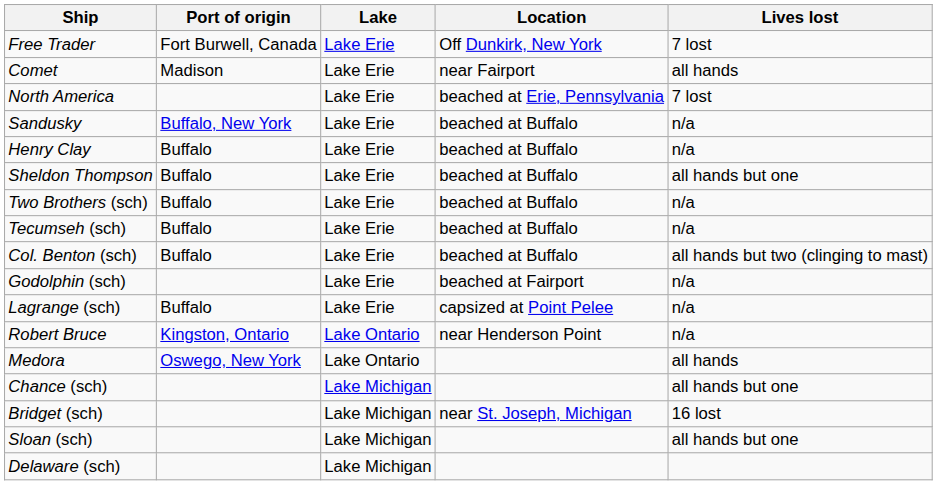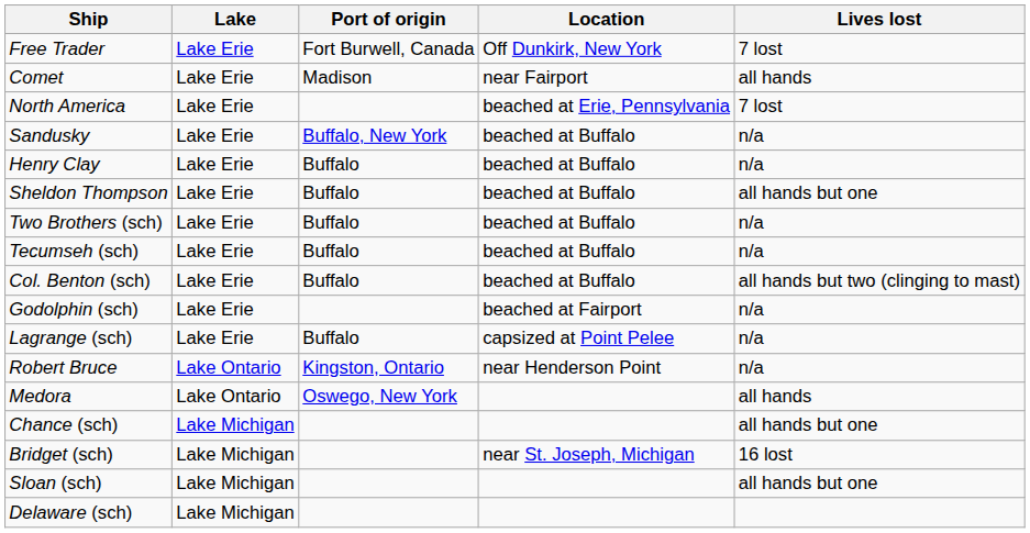 <table class="wikitable">
 <tr>
 <th>Ship</th>
+<th>Lake</th>
 <th>Port of origin</th>
-<th>Lake</th>
 <th>Location</th>
 <th>Lives lost</th>
 </tr>
 <tr>
 <td><em>Free Trader</em></td>
+<td><a href='#'>Lake Erie</a></td>
 <td>Fort Burwell, Canada</td>
-<td><a href='#'>Lake Erie</a></td>
 <td>Off <a href='#'>Dunkirk, New York</a></td>
 <td>7 lost</td>
 </tr>
 <tr>
 <td><em>Comet</em></td>
+<td>Lake Erie</td>
 <td>Madison</td>
-<td>Lake Erie</td>
 <td>near Fairport</td>
 <td>all hands</td>
 </tr>
 <tr>
 <td><em>North America</em></td>
+<td>Lake Erie</td>
 <td></td>
-<td>Lake Erie</td>
 <td>beached at <a href='#'>Erie, Pennsylvania</a></td>
 <td>7 lost</td>
 </tr>
 <tr>
 <td><em>Sandusky</em></td>
+<td>Lake Erie</td>
 <td><a href='#'>Buffalo, New York</a></td>
-<td>Lake Erie</td>
 <td>beached at Buffalo</td>
 <td>n/a</td>
 </tr>
 <tr>
 <td><em>Henry Clay</em></td>
+<td>Lake Erie</td>
 <td>Buffalo</td>
-<td>Lake Erie</td>
 <td>beached at Buffalo</td>
 <td>n/a</td>
 </tr>
 <tr>
 <td><em>Sheldon Thompson</em></td>
+<td>Lake Erie</td>
 <td>Buffalo</td>
-<td>Lake Erie</td>
 <td>beached at Buffalo</td>
 <td>all hands but one</td>
 </tr>
 <tr>
 <td><em>Two Brothers</em> (sch)</td>
+<td>Lake Erie</td>
 <td>Buffalo</td>
-<td>Lake Erie</td>
 <td>beached at Buffalo</td>
 <td>n/a</td>
 </tr>
 <tr>
 <td><em>Tecumseh</em> (sch)</td>
+<td>Lake Erie</td>
 <td>Buffalo</td>
-<td>Lake Erie</td>
 <td>beached at Buffalo</td>
 <td>n/a</td>
 </tr>
 <tr>
 <td><em>Col. Benton</em> (sch)</td>
+<td>Lake Erie</td>
 <td>Buffalo</td>
-<td>Lake Erie</td>
 <td>beached at Buffalo</td>
 <td>all hands but two (clinging to mast)</td>
 </tr>
 <tr>
 <td><em>Godolphin</em> (sch)</td>
+<td>Lake Erie</td>
 <td></td>
-<td>Lake Erie</td>
 <td>beached at Fairport</td>
 <td>n/a</td>
 </tr>
 <tr>
 <td><em>Lagrange</em> (sch)</td>
+<td>Lake Erie</td>
 <td>Buffalo</td>
-<td>Lake Erie</td>
 <td>capsized at <a href='#'>Point Pelee</a></td>
 <td>n/a</td>
 </tr>
 <tr>
 <td><em>Robert Bruce</em></td>
+<td><a href='#'>Lake Ontario</a></td>
 <td><a href='#'>Kingston, Ontario</a></td>
-<td><a href='#'>Lake Ontario</a></td>
 <td>near Henderson Point</td>
 <td>n/a</td>
 </tr>
 <tr>
 <td><em>Medora</em></td>
+<td>Lake Ontario</td>
 <td><a href='#'>Oswego, New York</a></td>
-<td>Lake Ontario</td>
 <td></td>
 <td>all hands</td>
 </tr>
 <tr>
 <td><em>Chance</em> (sch)</td>
+<td><a href='#'>Lake Michigan</a></td>
 <td></td>
-<td><a href='#'>Lake Michigan</a></td>
 <td></td>
 <td>all hands but one</td>
 </tr>
 <tr>
 <td><em>Bridget</em> (sch)</td>
+<td>Lake Michigan</td>
 <td></td>
-<td>Lake Michigan</td>
 <td>near <a href='#'>St. Joseph, Michigan</a></td>
 <td>16 lost</td>
 </tr>
 <tr>
 <td><em>Sloan</em> (sch)</td>
+<td>Lake Michigan</td>
 <td></td>
-<td>Lake Michigan</td>
 <td></td>
 <td>all hands but one</td>
 </tr>
 <tr>
 <td><em>Delaware</em> (sch)</td>
+<td>Lake Michigan</td>
 <td></td>
-<td>Lake Michigan</td>
 <td></td>
 <td></td>
 </tr>
 </table>
